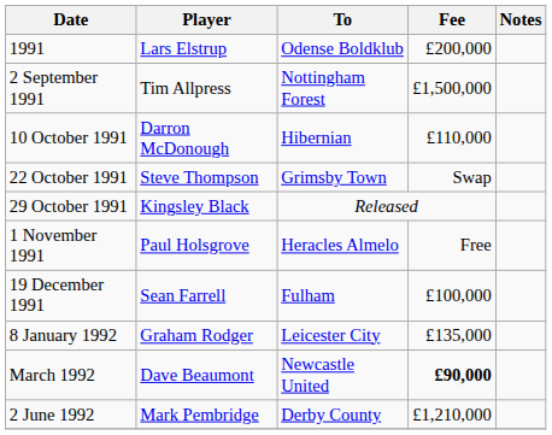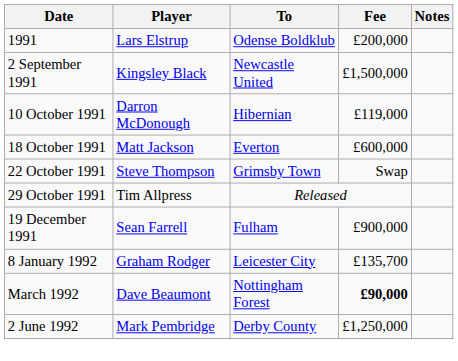 <table class="wikitable" style="text-align:center; font-size:95%;width:75%; text-align:left">
 <tr>
 <th>Date</th>
 <th>Player</th>
 <th>To</th>
 <th>Fee</th>
 <th>Notes</th>
 </tr>
 <tr --->
 <td>1991</td>
 <td> <a href='#'>Lars Elstrup</a></td>
 <td> <a href='#'>Odense Boldklub</a></td>
 <td align="right">£200,000</td>
 <td align="center"></td>
 </tr>
 <tr --->
 <td>2 September 1991</td>
-<td> Tim Allpress</td>
-<td><a href='#'>Nottingham Forest</a></td>
+<td> <a href='#'>Kingsley Black</a></td>
+<td><a href='#'>Newcastle United</a></td>
 <td align="right">£1,500,000</td>
 <td align="center"></td>
 </tr>
 <tr --->
 <td>10 October 1991</td>
 <td> <a href='#'>Darron McDonough</a></td>
 <td> <a href='#'>Hibernian</a></td>
-<td align="right">£110,000</td>
+<td align="right">£119,000</td>
+<td align="center"></td>
+</tr>
+<tr --->
+<td>18 October 1991</td>
+<td> <a href='#'>Matt Jackson</a></td>
+<td><a href='#'>Everton</a></td>
+<td align="right">£600,000</td>
 <td align="center"></td>
 </tr>
 <tr --->
 <td>22 October 1991</td>
 <td> <a href='#'>Steve Thompson</a></td>
 <td><a href='#'>Grimsby Town</a></td>
 <td align="right">Swap</td>
 <td align="center"></td>
 </tr>
 <tr --->
 <td>29 October 1991</td>
-<td> <a href='#'>Kingsley Black</a></td>
+<td> Tim Allpress</td>
 <td colspan=2 align="center"><em>Released</em></td>
-<td align="center"></td>
-</tr>
-<tr --->
-<td>1 November 1991</td>
-<td> <a href='#'>Paul Holsgrove</a></td>
-<td> <a href='#'>Heracles Almelo</a></td>
-<td align="right">Free</td>
 <td align="center"></td>
 </tr>
 <tr --->
 <td>19 December 1991</td>
 <td> <a href='#'>Sean Farrell</a></td>
 <td><a href='#'>Fulham</a></td>
-<td align="right">£100,000</td>
+<td align="right">£900,000</td>
 <td align="center"></td>
 </tr>
 <tr --->
 <td>8 January 1992</td>
 <td> <a href='#'>Graham Rodger</a></td>
 <td><a href='#'>Leicester City</a></td>
-<td align="right">£135,000</td>
+<td align="right">£135,700</td>
 <td align="center"></td>
 </tr>
 <tr --->
 <td>March 1992</td>
 <td> <a href='#'>Dave Beaumont</a></td>
-<td><a href='#'>Newcastle United</a></td>
+<td><a href='#'>Nottingham Forest</a></td>
 <td align="right"><strong>£90,000</strong></td>
 <td align="center"></td>
 </tr>
 <tr --->
 <td>2 June 1992</td>
 <td> <a href='#'>Mark Pembridge</a></td>
 <td><a href='#'>Derby County</a></td>
-<td align="right">£1,210,000</td>
+<td align="right">£1,250,000</td>
 <td align="center"></td>
 </tr>
 <tr --->
 </tr>
 </table>
